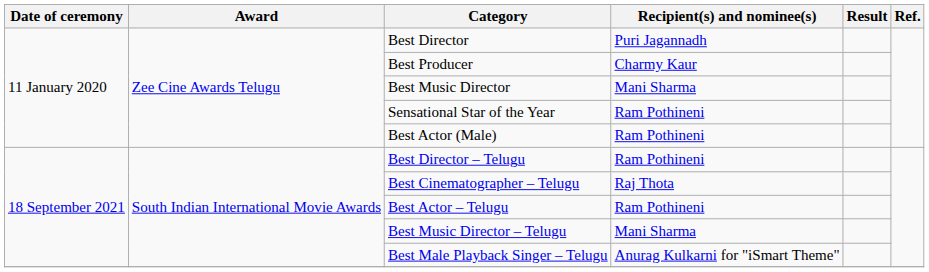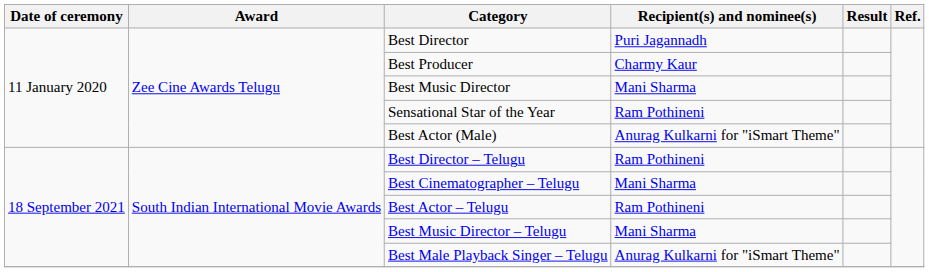 <table class="wikitable sortable">
 <tr>
 <th>Date of ceremony</th>
 <th>Award</th>
 <th>Category</th>
 <th>Recipient(s) and nominee(s)</th>
 <th>Result</th>
 <th>Ref.</th>
 </tr>
 <tr>
 <td rowspan="5">11 January 2020</td>
 <td rowspan="5"><a href='#'>Zee Cine Awards Telugu</a></td>
 <td>Best Director</td>
 <td><a href='#'>Puri Jagannadh</a></td>
 <td></td>
 <td rowspan="5"></td>
 </tr>
 <tr>
 <td>Best Producer</td>
 <td><a href='#'>Charmy Kaur</a></td>
 <td></td>
 </tr>
 <tr>
 <td>Best Music Director</td>
 <td><a href='#'>Mani Sharma</a></td>
 <td></td>
 </tr>
 <tr>
 <td>Sensational Star of the Year</td>
 <td><a href='#'>Ram Pothineni</a></td>
 <td></td>
 </tr>
 <tr>
 <td>Best Actor (Male)</td>
-<td><a href='#'>Ram Pothineni</a></td>
+<td><a href='#'>Anurag Kulkarni</a> for "iSmart Theme"</td>
 <td></td>
 </tr>
 <tr>
 <td rowspan="5"><a href='#'>18 September 2021</a></td>
 <td rowspan="5"><a href='#'>South Indian International Movie Awards</a></td>
 <td><a href='#'>Best Director – Telugu</a></td>
 <td><a href='#'>Ram Pothineni</a></td>
 <td></td>
 <td rowspan="5"></td>
 </tr>
 <tr>
 <td><a href='#'>Best Cinematographer – Telugu</a></td>
-<td><a href='#'>Raj Thota</a></td>
+<td><a href='#'>Mani Sharma</a></td>
 <td></td>
 </tr>
 <tr>
 <td><a href='#'>Best Actor – Telugu</a></td>
 <td><a href='#'>Ram Pothineni</a></td>
 <td></td>
 </tr>
 <tr>
 <td><a href='#'>Best Music Director – Telugu</a></td>
 <td><a href='#'>Mani Sharma</a></td>
 <td></td>
 </tr>
 <tr>
 <td><a href='#'>Best Male Playback Singer – Telugu</a></td>
 <td><a href='#'>Anurag Kulkarni</a> for "iSmart Theme"</td>
 <td></td>
 </tr>
 <tr>
 </tr>
 </table>
